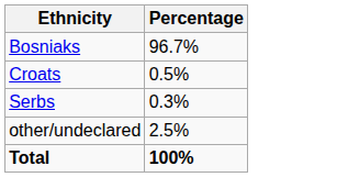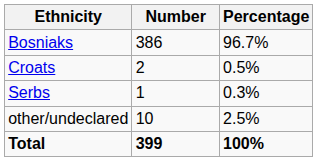 <table class="wikitable">
 <tr>
 <th width="100px">Ethnicity</th>
+<th width="80px">Number</th>
 <th width="80px">Percentage</th>
 </tr>
 <tr>
 <td><a href='#'>Bosniaks</a></td>
+<td>386</td>
 <td>96.7%</td>
 </tr>
 <tr>
 <td><a href='#'>Croats</a></td>
+<td>2</td>
 <td>0.5%</td>
 </tr>
 <tr>
 <td><a href='#'>Serbs</a></td>
+<td>1</td>
 <td>0.3%</td>
 </tr>
 <tr>
 <td>other/undeclared</td>
+<td>10</td>
 <td>2.5%</td>
 </tr>
 <tr>
 <td><strong>Total</strong></td>
+<td><strong>399</strong></td>
 <td><strong>100%</strong></td>
 </tr>
 </table>
